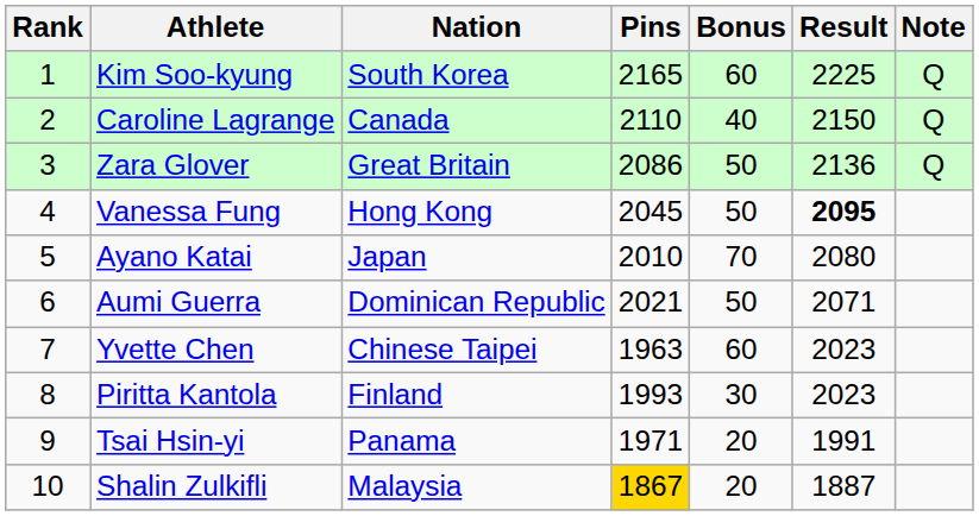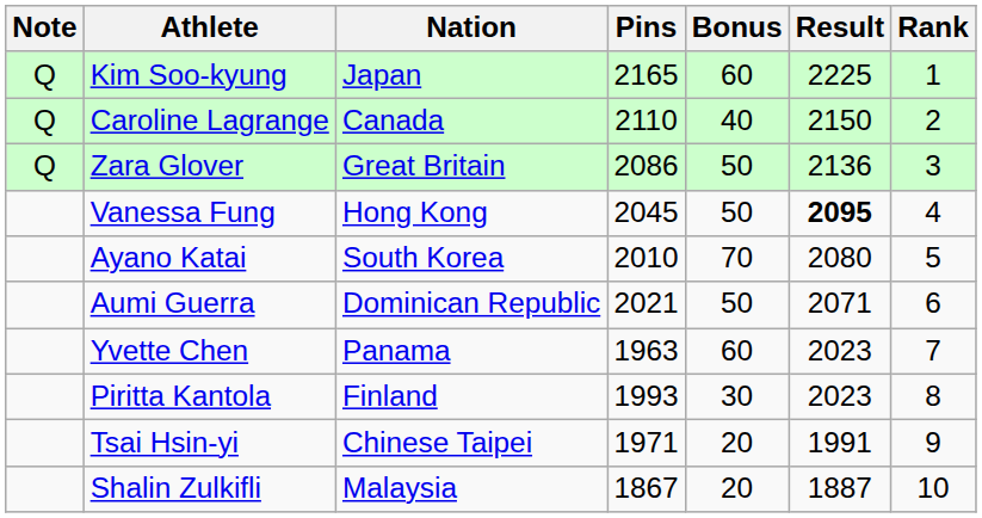 <table class="wikitable sortable" style="text-align:center">
 <tr>
-<th>Rank</th>
+<th>Note</th>
 <th>Athlete</th>
 <th>Nation</th>
 <th>Pins</th>
 <th>Bonus</th>
 <th>Result</th>
-<th>Note</th>
+<th>Rank</th>
 </tr>
 <tr bgcolor=ccffcc>
-<td>1</td>
+<td>Q</td>
 <td align=left><a href='#'>Kim Soo-kyung</a></td>
-<td align=left> <a href='#'>South Korea</a></td>
+<td align=left> <a href='#'>Japan</a></td>
 <td>2165</td>
 <td>60</td>
 <td>2225</td>
-<td>Q</td>
+<td>1</td>
 </tr>
 <tr bgcolor=ccffcc>
-<td>2</td>
+<td>Q</td>
 <td align=left><a href='#'>Caroline Lagrange</a></td>
 <td align=left> <a href='#'>Canada</a></td>
 <td>2110</td>
 <td>40</td>
 <td>2150</td>
-<td>Q</td>
+<td>2</td>
 </tr>
 <tr bgcolor=ccffcc>
-<td>3</td>
+<td>Q</td>
 <td align=left><a href='#'>Zara Glover</a></td>
 <td align=left> <a href='#'>Great Britain</a></td>
 <td>2086</td>
 <td>50</td>
 <td>2136</td>
-<td>Q</td>
+<td>3</td>
 </tr>
 <tr>
-<td>4</td>
+<td></td>
 <td align=left><a href='#'>Vanessa Fung</a></td>
 <td align=left> <a href='#'>Hong Kong</a></td>
 <td>2045</td>
 <td>50</td>
 <td><strong>2095</strong></td>
-<td></td>
+<td>4</td>
 </tr>
 <tr>
-<td>5</td>
+<td></td>
 <td align=left><a href='#'>Ayano Katai</a></td>
-<td align=left> <a href='#'>Japan</a></td>
+<td align=left> <a href='#'>South Korea</a></td>
 <td>2010</td>
 <td>70</td>
 <td>2080</td>
-<td></td>
+<td>5</td>
 </tr>
 <tr>
-<td>6</td>
+<td></td>
 <td align=left><a href='#'>Aumi Guerra</a></td>
 <td align=left> <a href='#'>Dominican Republic</a></td>
 <td>2021</td>
 <td>50</td>
 <td>2071</td>
-<td></td>
+<td>6</td>
 </tr>
 <tr>
-<td>7</td>
+<td></td>
 <td align=left><a href='#'>Yvette Chen</a></td>
-<td align=left> <a href='#'>Chinese Taipei</a></td>
+<td align=left> <a href='#'>Panama</a></td>
 <td>1963</td>
 <td>60</td>
 <td>2023</td>
-<td></td>
+<td>7</td>
 </tr>
 <tr>
-<td>8</td>
+<td></td>
 <td align=left><a href='#'>Piritta Kantola</a></td>
 <td align=left> <a href='#'>Finland</a></td>
 <td>1993</td>
 <td>30</td>
 <td>2023</td>
-<td></td>
+<td>8</td>
 </tr>
 <tr>
-<td>9</td>
+<td></td>
 <td align=left><a href='#'>Tsai Hsin-yi</a></td>
-<td align=left> <a href='#'>Panama</a></td>
+<td align=left> <a href='#'>Chinese Taipei</a></td>
 <td>1971</td>
 <td>20</td>
 <td>1991</td>
-<td></td>
+<td>9</td>
 </tr>
 <tr>
-<td>10</td>
+<td></td>
 <td align=left><a href='#'>Shalin Zulkifli</a></td>
 <td align=left> <a href='#'>Malaysia</a></td>
-<td style="background: gold;">1867</td>
+<td>1867</td>
 <td>20</td>
 <td>1887</td>
-<td></td>
+<td>10</td>
 </tr>
 </table>
